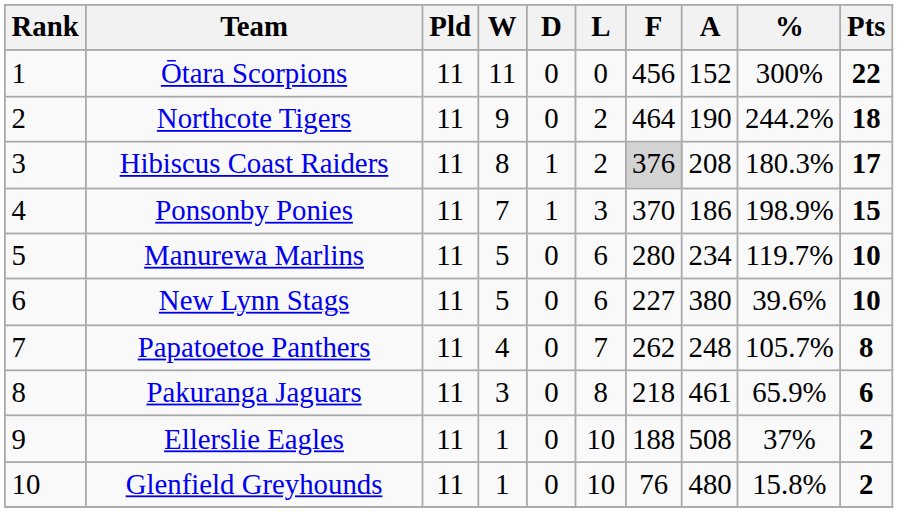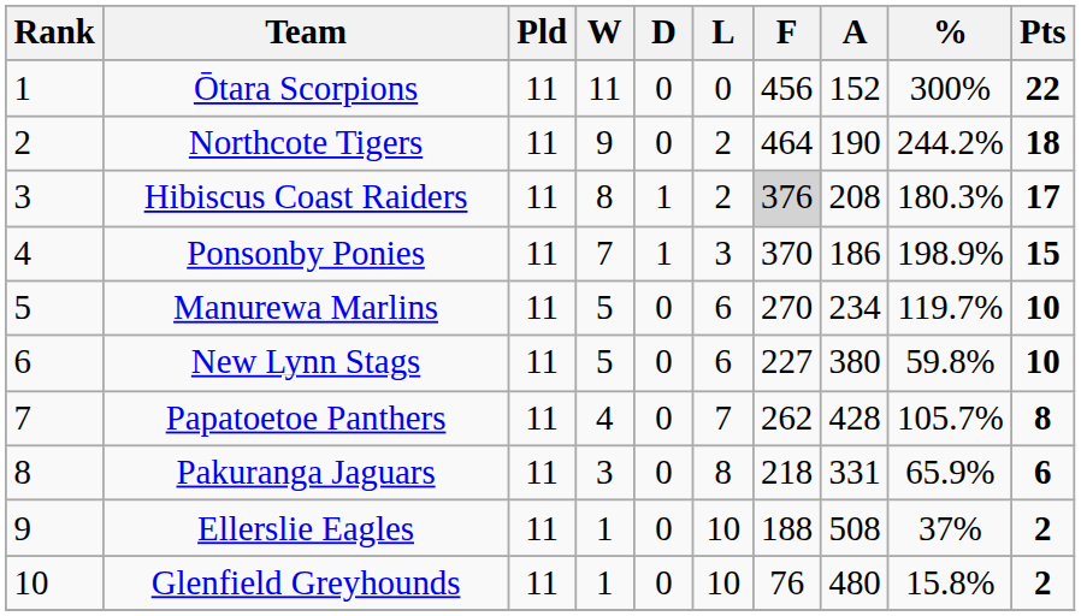 <table class="wikitable" style="text-align:center;">
 <tr>
 <th width=20>Rank</th>
 <th width=180>Team</th>
 <th width=20 abbr="Played">Pld</th>
 <th width=20 abbr="Won">W</th>
 <th width=20 abbr="Drawn">D</th>
 <th width=20 abbr="Lost">L</th>
 <th width=20 abbr="For">F</th>
 <th width=20 abbr="Against">A</th>
 <th width=20 abbr="Percentage">%</th>
 <th width=20 abbr="Points">Pts</th>
 </tr>
 <tr>
 <td style="text-align:left;">1</td>
 <td><a href='#'>Ōtara Scorpions</a></td>
 <td>11</td>
 <td>11</td>
 <td>0</td>
 <td>0</td>
 <td>456</td>
 <td>152</td>
 <td>300%</td>
 <td><strong>22</strong></td>
 </tr>
 <tr>
 <td style="text-align:left;">2</td>
 <td><a href='#'>Northcote Tigers</a></td>
 <td>11</td>
 <td>9</td>
 <td>0</td>
 <td>2</td>
 <td>464</td>
 <td>190</td>
 <td>244.2%</td>
 <td><strong>18</strong></td>
 </tr>
 <tr>
 <td style="text-align:left;">3</td>
 <td><a href='#'>Hibiscus Coast Raiders</a></td>
 <td>11</td>
 <td>8</td>
 <td>1</td>
 <td>2</td>
 <td style="background: lightgrey;">376</td>
 <td>208</td>
 <td>180.3%</td>
 <td><strong>17</strong></td>
 </tr>
 <tr>
 <td style="text-align:left;">4</td>
 <td><a href='#'>Ponsonby Ponies</a></td>
 <td>11</td>
 <td>7</td>
 <td>1</td>
 <td>3</td>
 <td>370</td>
 <td>186</td>
 <td>198.9%</td>
 <td><strong>15</strong></td>
 </tr>
 <tr>
 <td style="text-align:left;">5</td>
 <td><a href='#'>Manurewa Marlins</a></td>
 <td>11</td>
 <td>5</td>
 <td>0</td>
 <td>6</td>
-<td>280</td>
+<td>270</td>
 <td>234</td>
 <td>119.7%</td>
 <td><strong>10</strong></td>
 </tr>
 <tr>
 <td style="text-align:left;">6</td>
 <td><a href='#'>New Lynn Stags</a></td>
 <td>11</td>
 <td>5</td>
 <td>0</td>
 <td>6</td>
 <td>227</td>
 <td>380</td>
-<td>39.6%</td>
+<td>59.8%</td>
 <td><strong>10</strong></td>
 </tr>
 <tr>
 <td style="text-align:left;">7</td>
 <td><a href='#'>Papatoetoe Panthers</a></td>
 <td>11</td>
 <td>4</td>
 <td>0</td>
 <td>7</td>
 <td>262</td>
-<td>248</td>
+<td>428</td>
 <td>105.7%</td>
 <td><strong>8</strong></td>
 </tr>
 <tr>
 <td style="text-align:left;">8</td>
 <td><a href='#'>Pakuranga Jaguars</a></td>
 <td>11</td>
 <td>3</td>
 <td>0</td>
 <td>8</td>
 <td>218</td>
-<td>461</td>
+<td>331</td>
 <td>65.9%</td>
 <td><strong>6</strong></td>
 </tr>
 <tr>
 <td style="text-align:left;">9</td>
 <td><a href='#'>Ellerslie Eagles</a></td>
 <td>11</td>
 <td>1</td>
 <td>0</td>
 <td>10</td>
 <td>188</td>
 <td>508</td>
 <td>37%</td>
 <td><strong>2</strong></td>
 </tr>
 <tr>
 <td style="text-align:left;">10</td>
 <td><a href='#'>Glenfield Greyhounds</a></td>
 <td>11</td>
 <td>1</td>
 <td>0</td>
 <td>10</td>
 <td>76</td>
 <td>480</td>
 <td>15.8%</td>
 <td><strong>2</strong></td>
 </tr>
 <tr>
 </tr>
 </table>
